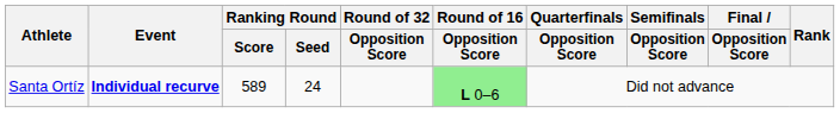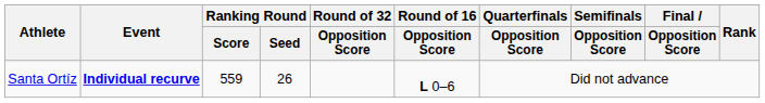 <table class="wikitable" style="font-size:90%">
 <tr>
 <th rowspan="2">Athlete</th>
 <th rowspan="2">Event</th>
 <th colspan="2">Ranking Round</th>
 <th>Round of 32</th>
 <th>Round of 16</th>
 <th>Quarterfinals</th>
 <th>Semifinals</th>
 <th>Final / </th>
 <th rowspan="2">Rank</th>
 </tr>
 <tr style="font-size:95%">
 <th>Score</th>
 <th>Seed</th>
 <th>Opposition<br>Score</th>
 <th>Opposition<br>Score</th>
 <th>Opposition<br>Score</th>
 <th>Opposition<br>Score</th>
 <th>Opposition<br>Score</th>
 </tr>
 <tr align=center>
 <td align=left><a href='#'>Santa Ortíz</a></td>
 <td align=left><strong><a href='#'>Individual recurve</a></strong></td>
-<td>589</td>
-<td>24</td>
+<td>559</td>
+<td>26</td>
 <td></td>
-<td style="background: lightgreen;"><br><strong>L</strong> 0–6</td>
+<td><br><strong>L</strong> 0–6</td>
 <td colspan=4>Did not advance</td>
 </tr>
 </table>
